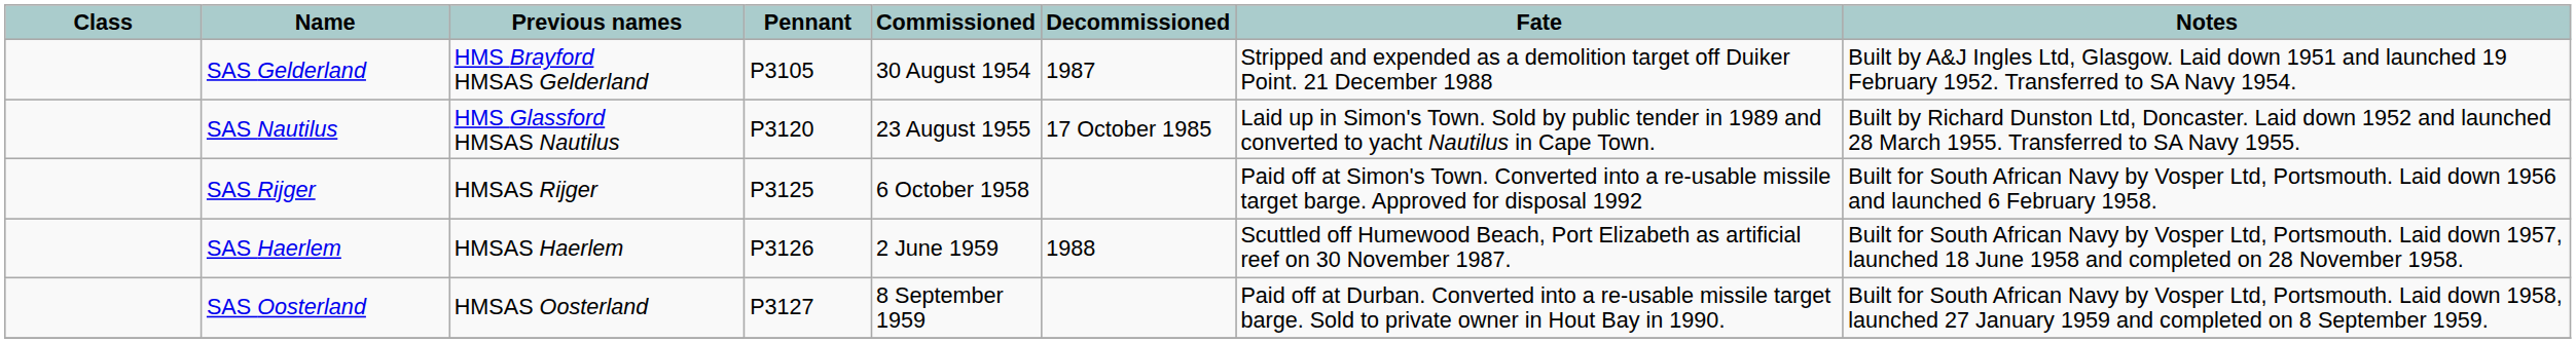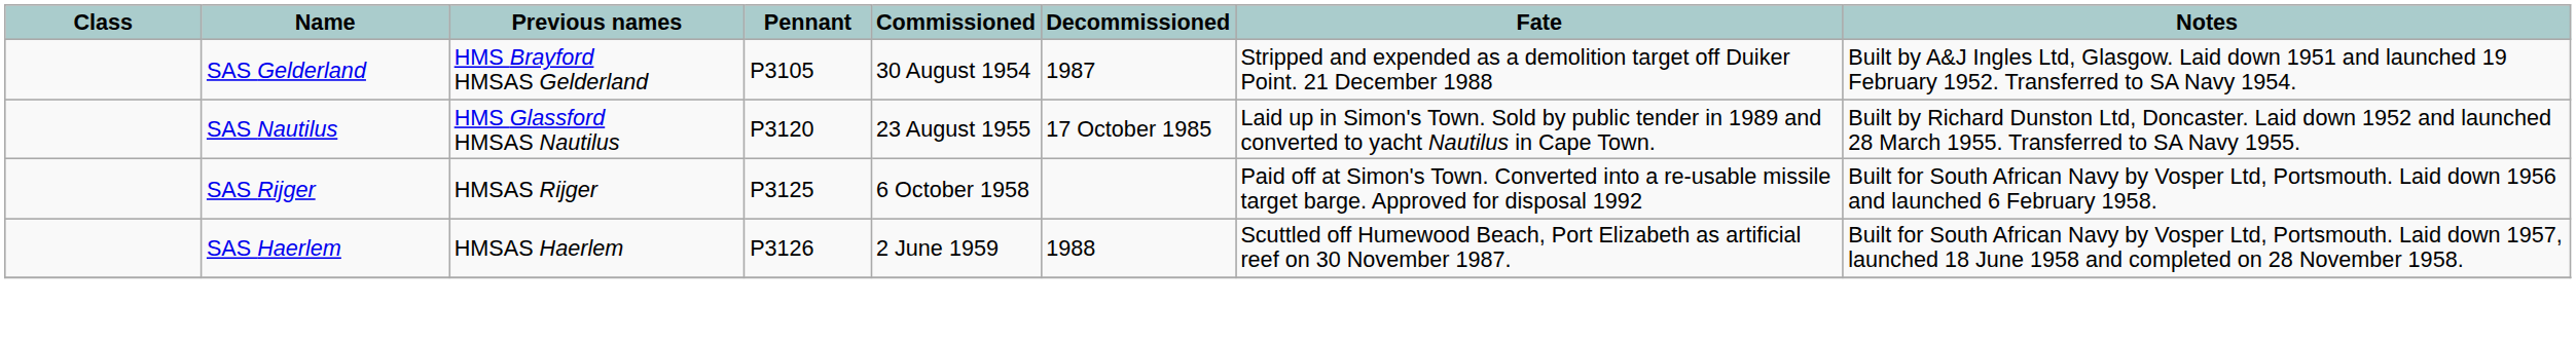 <table class="wikitable sortable" style="font-style: normal; font-size: 85%">
 <tr>
 <th style="width:8%; background-color:#aacccc">Class</th>
 <th style="width:10%; background-color:#aacccc">Name</th>
 <th class=unsortable style="width:12%; background-color:#aacccc">Previous names</th>
 <th style="width:5%; background-color:#aacccc">Pennant</th>
 <th style="width:5%; background-color:#aacccc">Commissioned</th>
 <th style="width:5%; background-color:#aacccc">Decommissioned</th>
 <th class=unsortable style="width:25%; background-color:#aacccc">Fate</th>
 <th class=unsortable style="width:30%; background-color:#aacccc">Notes</th>
 </tr>
 <tr>
 <td></td>
 <td><a href='#'>SAS <em>Gelderland</em></a></td>
 <td><a href='#'>HMS <em>Brayford</em></a><br>HMSAS <em>Gelderland</em></td>
 <td>P3105</td>
 <td>30 August 1954</td>
 <td>1987</td>
 <td>Stripped and expended as a demolition target off Duiker Point. 21 December 1988</td>
 <td>Built by A&J Ingles Ltd, Glasgow.  Laid down 1951 and launched 19 February 1952.  Transferred to SA Navy 1954.</td>
 </tr>
 <tr>
 <td></td>
 <td><a href='#'>SAS <em>Nautilus</em></a></td>
 <td><a href='#'>HMS <em>Glassford</em></a><br>HMSAS <em>Nautilus</em></td>
 <td>P3120</td>
 <td>23 August 1955</td>
 <td>17 October 1985</td>
 <td>Laid up in Simon's Town.  Sold by public tender in 1989 and converted to yacht <em>Nautilus</em> in Cape Town.</td>
 <td>Built by Richard Dunston Ltd, Doncaster.  Laid down 1952 and launched 28 March 1955.  Transferred to SA Navy 1955.</td>
 </tr>
 <tr>
 <td></td>
 <td><a href='#'>SAS <em>Rijger</em></a></td>
 <td>HMSAS <em>Rijger</em></td>
 <td>P3125</td>
 <td>6 October 1958</td>
 <td></td>
 <td>Paid off at Simon's Town.  Converted into a re-usable missile target barge.  Approved for disposal 1992</td>
 <td>Built for South African Navy by Vosper Ltd, Portsmouth.  Laid down 1956 and launched 6 February 1958.</td>
 </tr>
 <tr>
 <td></td>
 <td><a href='#'>SAS <em>Haerlem</em></a></td>
 <td>HMSAS <em>Haerlem</em></td>
 <td>P3126</td>
 <td>2 June 1959</td>
 <td>1988</td>
 <td>Scuttled off Humewood Beach, Port Elizabeth as artificial reef on 30 November 1987.</td>
 <td>Built for South African Navy by Vosper Ltd, Portsmouth.  Laid down 1957, launched 18 June 1958 and completed on 28 November 1958.</td>
 </tr>
 <tr>
-<td></td>
-<td><a href='#'>SAS <em>Oosterland</em></a></td>
-<td>HMSAS <em>Oosterland</em></td>
-<td>P3127</td>
-<td>8 September 1959</td>
-<td></td>
-<td>Paid off at Durban. Converted into a re-usable missile target barge.  Sold to private owner in Hout Bay in 1990.</td>
-<td>Built for South African Navy by Vosper Ltd, Portsmouth.  Laid down 1958, launched 27 January 1959 and completed on 8 September 1959.</td>
-</tr>
-<tr>
 </tr>
 </table>
